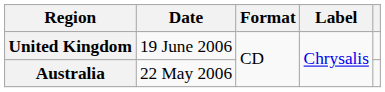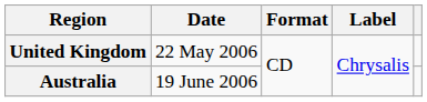 <table class="wikitable plainrowheaders">
 <tr>
 <th scope="col">Region</th>
 <th scope="col">Date</th>
 <th scope="col">Format</th>
 <th scope="col">Label</th>
 <th scope="col"></th>
 </tr>
 <tr>
 <th scope="row">United Kingdom</th>
-<td>19 June 2006</td>
+<td>22 May 2006</td>
 <td rowspan="2">CD</td>
 <td rowspan="2"><a href='#'>Chrysalis</a></td>
 <td></td>
 </tr>
 <tr>
 <th scope="row">Australia</th>
-<td>22 May 2006</td>
+<td>19 June 2006</td>
 <td></td>
 </tr>
 </table>
